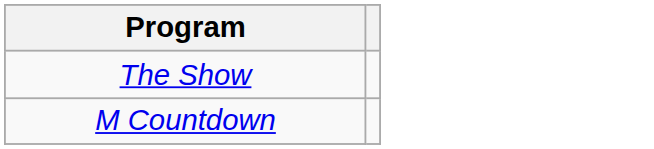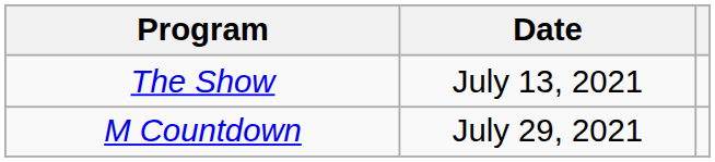 <table class="wikitable sortable" style="text-align:center;">
 <tr>
 <th width="190">Program</th>
+<th width="140">Date</th>
 <th class="unsortable"></th>
 </tr>
 <tr>
 <td><em><a href='#'>The Show</a></em></td>
+<td>July 13, 2021</td>
 <td></td>
 </tr>
 <tr>
 <td><em><a href='#'>M Countdown</a></em></td>
+<td>July 29, 2021</td>
 <td></td>
 </tr>
 </table>
